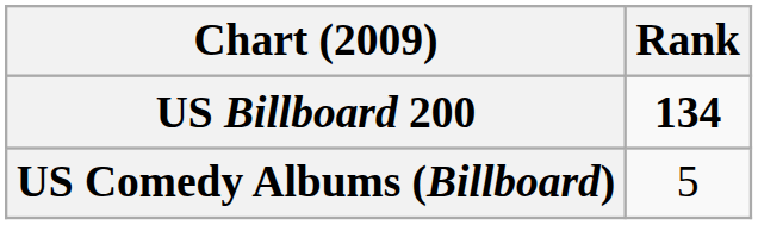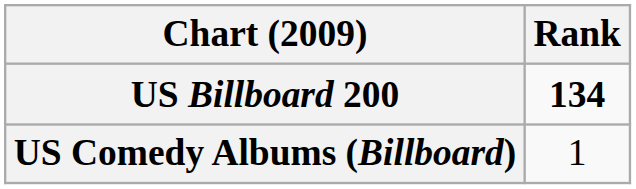 <table class="wikitable plainrowheaders">
 <tr>
 <th scope="col">Chart (2009)</th>
 <th scope="col">Rank</th>
 </tr>
 <tr>
 <th scope="row">US <em>Billboard</em> 200</th>
 <td align=center><strong>134</strong></td>
 </tr>
 <tr>
 <th scope="row">US Comedy Albums (<em>Billboard</em>)</th>
-<td align=center>5</td>
+<td align=center>1</td>
 </tr>
 </table>
